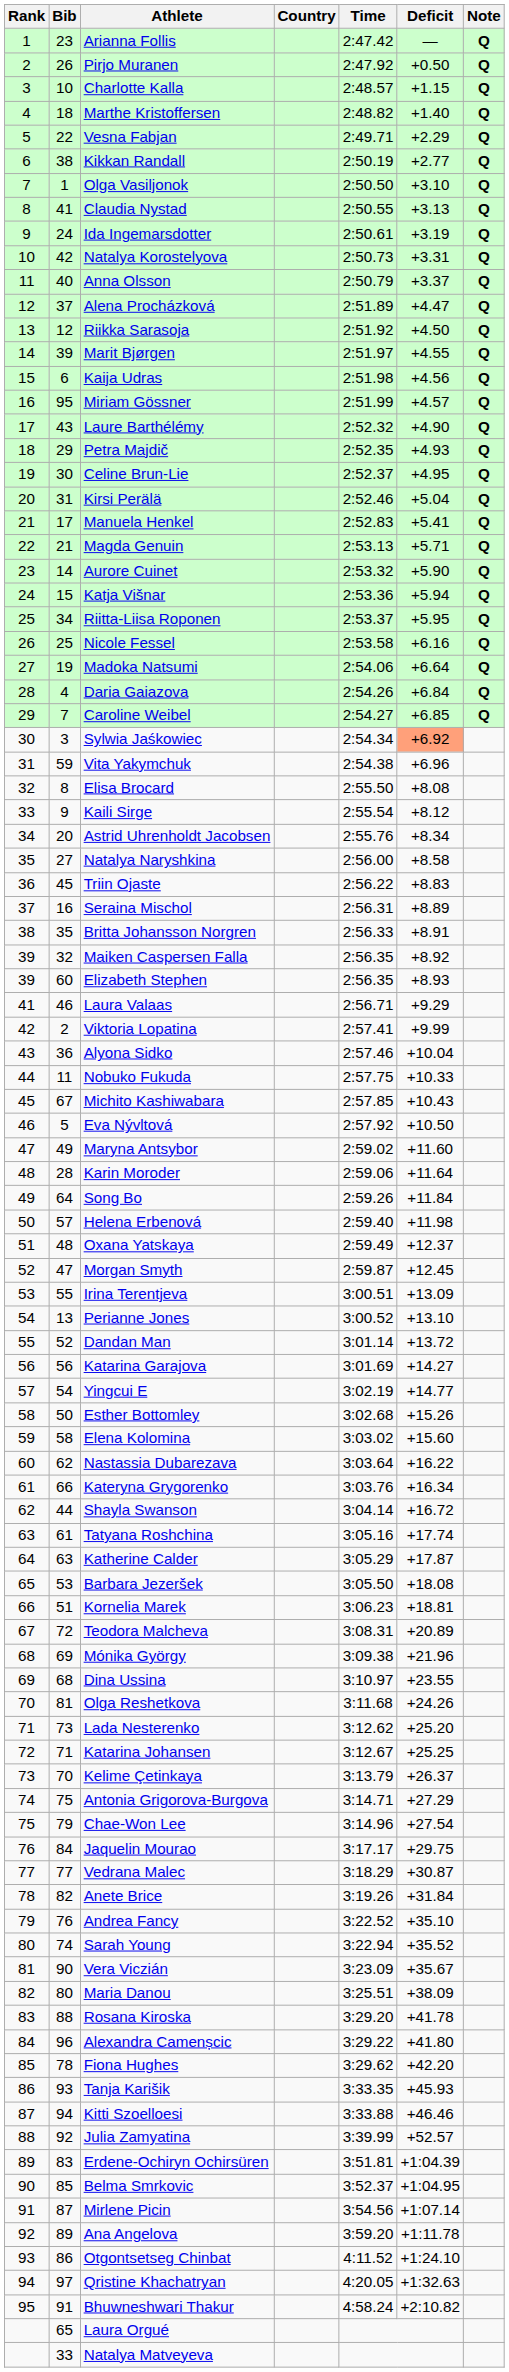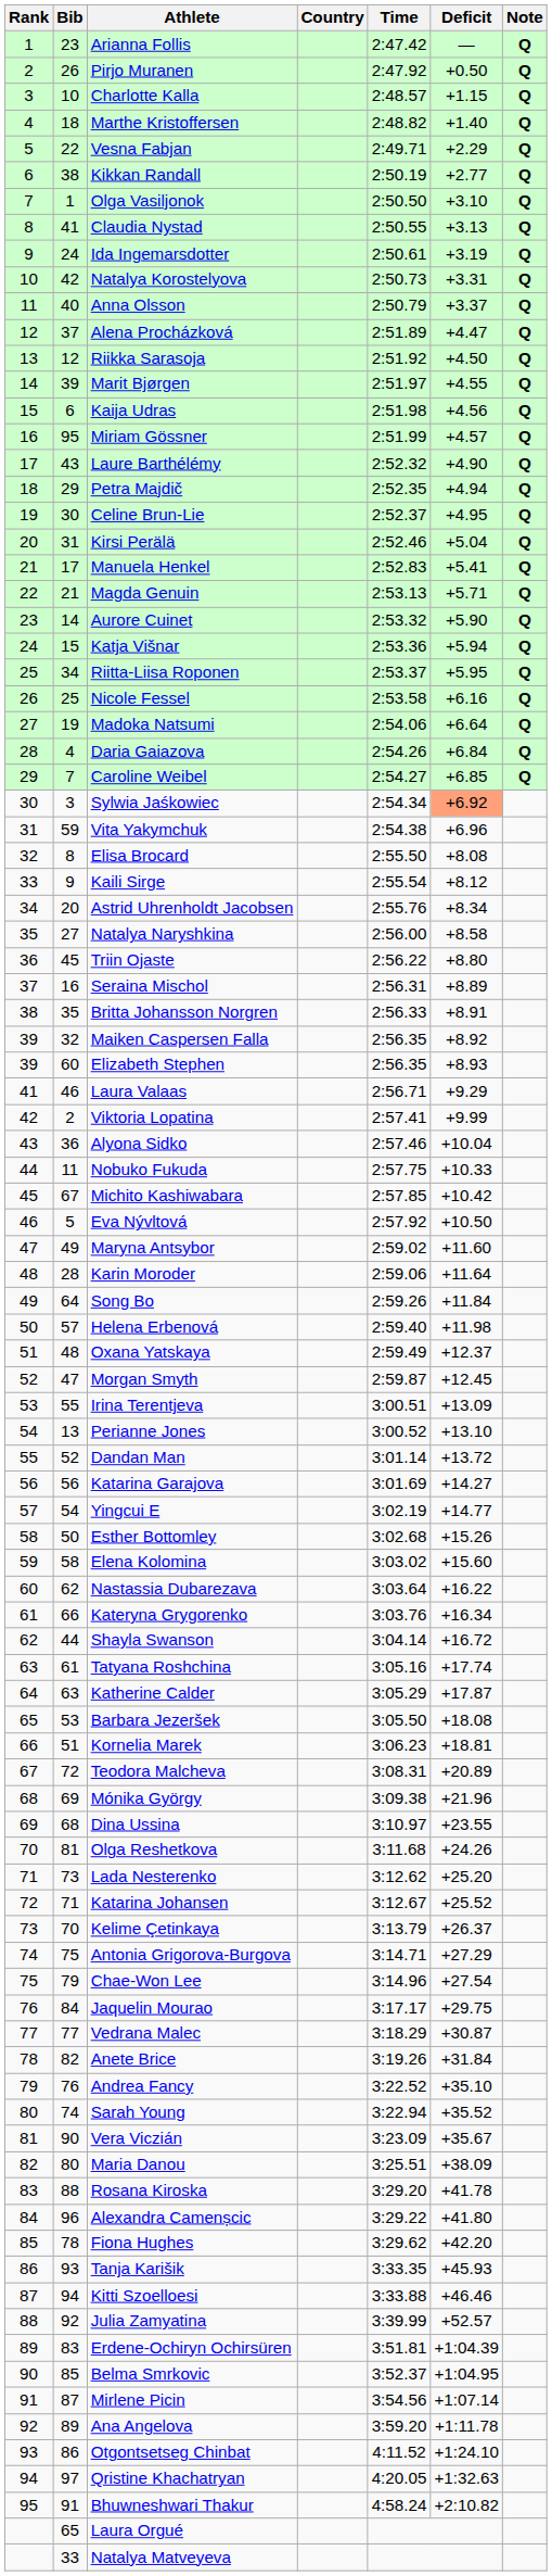 <table class="wikitable sortable" style="text-align:center">
 <tr>
 <th>Rank</th>
 <th>Bib</th>
 <th>Athlete</th>
 <th>Country</th>
 <th>Time</th>
 <th>Deficit</th>
 <th>Note</th>
 </tr>
 <tr bgcolor=ccffcc>
 <td>1</td>
 <td>23</td>
 <td align=left><a href='#'>Arianna Follis</a></td>
 <td align=left></td>
 <td>2:47.42</td>
 <td>—</td>
 <td><strong>Q</strong></td>
 </tr>
 <tr bgcolor=ccffcc>
 <td>2</td>
 <td>26</td>
 <td align=left><a href='#'>Pirjo Muranen</a></td>
 <td align=left></td>
 <td>2:47.92</td>
 <td>+0.50</td>
 <td><strong>Q</strong></td>
 </tr>
 <tr bgcolor=ccffcc>
 <td>3</td>
 <td>10</td>
 <td align=left><a href='#'>Charlotte Kalla</a></td>
 <td align=left></td>
 <td>2:48.57</td>
 <td>+1.15</td>
 <td><strong>Q</strong></td>
 </tr>
 <tr bgcolor=ccffcc>
 <td>4</td>
 <td>18</td>
 <td align=left><a href='#'>Marthe Kristoffersen</a></td>
 <td align=left></td>
 <td>2:48.82</td>
 <td>+1.40</td>
 <td><strong>Q</strong></td>
 </tr>
 <tr bgcolor=ccffcc>
 <td>5</td>
 <td>22</td>
 <td align=left><a href='#'>Vesna Fabjan</a></td>
 <td align=left></td>
 <td>2:49.71</td>
 <td>+2.29</td>
 <td><strong>Q</strong></td>
 </tr>
 <tr bgcolor=ccffcc>
 <td>6</td>
 <td>38</td>
 <td align=left><a href='#'>Kikkan Randall</a></td>
 <td align=left></td>
 <td>2:50.19</td>
 <td>+2.77</td>
 <td><strong>Q</strong></td>
 </tr>
 <tr bgcolor=ccffcc>
 <td>7</td>
 <td>1</td>
 <td align=left><a href='#'>Olga Vasiljonok</a></td>
 <td align=left></td>
 <td>2:50.50</td>
 <td>+3.10</td>
 <td><strong>Q</strong></td>
 </tr>
 <tr bgcolor=ccffcc>
 <td>8</td>
 <td>41</td>
 <td align=left><a href='#'>Claudia Nystad</a></td>
 <td align=left></td>
 <td>2:50.55</td>
 <td>+3.13</td>
 <td><strong>Q</strong></td>
 </tr>
 <tr bgcolor=ccffcc>
 <td>9</td>
 <td>24</td>
 <td align=left><a href='#'>Ida Ingemarsdotter</a></td>
 <td align=left></td>
 <td>2:50.61</td>
 <td>+3.19</td>
 <td><strong>Q</strong></td>
 </tr>
 <tr bgcolor=ccffcc>
 <td>10</td>
 <td>42</td>
 <td align=left><a href='#'>Natalya Korostelyova</a></td>
 <td align=left></td>
 <td>2:50.73</td>
 <td>+3.31</td>
 <td><strong>Q</strong></td>
 </tr>
 <tr bgcolor=ccffcc>
 <td>11</td>
 <td>40</td>
 <td align=left><a href='#'>Anna Olsson</a></td>
 <td align=left></td>
 <td>2:50.79</td>
 <td>+3.37</td>
 <td><strong>Q</strong></td>
 </tr>
 <tr bgcolor=ccffcc>
 <td>12</td>
 <td>37</td>
 <td align=left><a href='#'>Alena Procházková</a></td>
 <td align=left></td>
 <td>2:51.89</td>
 <td>+4.47</td>
 <td><strong>Q</strong></td>
 </tr>
 <tr bgcolor=ccffcc>
 <td>13</td>
 <td>12</td>
 <td align=left><a href='#'>Riikka Sarasoja</a></td>
 <td align=left></td>
 <td>2:51.92</td>
 <td>+4.50</td>
 <td><strong>Q</strong></td>
 </tr>
 <tr bgcolor=ccffcc>
 <td>14</td>
 <td>39</td>
 <td align=left><a href='#'>Marit Bjørgen</a></td>
 <td align=left></td>
 <td>2:51.97</td>
 <td>+4.55</td>
 <td><strong>Q</strong></td>
 </tr>
 <tr bgcolor=ccffcc>
 <td>15</td>
 <td>6</td>
 <td align=left><a href='#'>Kaija Udras</a></td>
 <td align=left></td>
 <td>2:51.98</td>
 <td>+4.56</td>
 <td><strong>Q</strong></td>
 </tr>
 <tr bgcolor=ccffcc>
 <td>16</td>
 <td>95</td>
 <td align=left><a href='#'>Miriam Gössner</a></td>
 <td align=left></td>
 <td>2:51.99</td>
 <td>+4.57</td>
 <td><strong>Q</strong></td>
 </tr>
 <tr bgcolor=ccffcc>
 <td>17</td>
 <td>43</td>
 <td align=left><a href='#'>Laure Barthélémy</a></td>
 <td align=left></td>
 <td>2:52.32</td>
 <td>+4.90</td>
 <td><strong>Q</strong></td>
 </tr>
 <tr bgcolor=ccffcc>
 <td>18</td>
 <td>29</td>
 <td align=left><a href='#'>Petra Majdič</a></td>
 <td align=left></td>
 <td>2:52.35</td>
-<td>+4.93</td>
+<td>+4.94</td>
 <td><strong>Q</strong></td>
 </tr>
 <tr bgcolor=ccffcc>
 <td>19</td>
 <td>30</td>
 <td align=left><a href='#'>Celine Brun-Lie</a></td>
 <td align=left></td>
 <td>2:52.37</td>
 <td>+4.95</td>
 <td><strong>Q</strong></td>
 </tr>
 <tr bgcolor=ccffcc>
 <td>20</td>
 <td>31</td>
 <td align=left><a href='#'>Kirsi Perälä</a></td>
 <td align=left></td>
 <td>2:52.46</td>
 <td>+5.04</td>
 <td><strong>Q</strong></td>
 </tr>
 <tr bgcolor=ccffcc>
 <td>21</td>
 <td>17</td>
 <td align=left><a href='#'>Manuela Henkel</a></td>
 <td align=left></td>
 <td>2:52.83</td>
 <td>+5.41</td>
 <td><strong>Q</strong></td>
 </tr>
 <tr bgcolor=ccffcc>
 <td>22</td>
 <td>21</td>
 <td align=left><a href='#'>Magda Genuin</a></td>
 <td align=left></td>
 <td>2:53.13</td>
 <td>+5.71</td>
 <td><strong>Q</strong></td>
 </tr>
 <tr bgcolor=ccffcc>
 <td>23</td>
 <td>14</td>
 <td align=left><a href='#'>Aurore Cuinet</a></td>
 <td align=left></td>
 <td>2:53.32</td>
 <td>+5.90</td>
 <td><strong>Q</strong></td>
 </tr>
 <tr bgcolor=ccffcc>
 <td>24</td>
 <td>15</td>
 <td align=left><a href='#'>Katja Višnar</a></td>
 <td align=left></td>
 <td>2:53.36</td>
 <td>+5.94</td>
 <td><strong>Q</strong></td>
 </tr>
 <tr bgcolor=ccffcc>
 <td>25</td>
 <td>34</td>
 <td align=left><a href='#'>Riitta-Liisa Roponen</a></td>
 <td align=left></td>
 <td>2:53.37</td>
 <td>+5.95</td>
 <td><strong>Q</strong></td>
 </tr>
 <tr bgcolor=ccffcc>
 <td>26</td>
 <td>25</td>
 <td align=left><a href='#'>Nicole Fessel</a></td>
 <td align=left></td>
 <td>2:53.58</td>
 <td>+6.16</td>
 <td><strong>Q</strong></td>
 </tr>
 <tr bgcolor=ccffcc>
 <td>27</td>
 <td>19</td>
 <td align=left><a href='#'>Madoka Natsumi</a></td>
 <td align=left></td>
 <td>2:54.06</td>
 <td>+6.64</td>
 <td><strong>Q</strong></td>
 </tr>
 <tr bgcolor=ccffcc>
 <td>28</td>
 <td>4</td>
 <td align=left><a href='#'>Daria Gaiazova</a></td>
 <td align=left></td>
 <td>2:54.26</td>
 <td>+6.84</td>
 <td><strong>Q</strong></td>
 </tr>
 <tr bgcolor=ccffcc>
 <td>29</td>
 <td>7</td>
 <td align=left><a href='#'>Caroline Weibel</a></td>
 <td align=left></td>
 <td>2:54.27</td>
 <td>+6.85</td>
 <td><strong>Q</strong></td>
 </tr>
 <tr>
 <td>30</td>
 <td>3</td>
 <td align=left><a href='#'>Sylwia Jaśkowiec</a></td>
 <td align=left></td>
 <td>2:54.34</td>
 <td style="background: lightsalmon;">+6.92</td>
 <td></td>
 </tr>
 <tr>
 <td>31</td>
 <td>59</td>
 <td align=left><a href='#'>Vita Yakymchuk</a></td>
 <td align=left></td>
 <td>2:54.38</td>
 <td>+6.96</td>
 <td></td>
 </tr>
 <tr>
 <td>32</td>
 <td>8</td>
 <td align=left><a href='#'>Elisa Brocard</a></td>
 <td align=left></td>
 <td>2:55.50</td>
 <td>+8.08</td>
 <td></td>
 </tr>
 <tr>
 <td>33</td>
 <td>9</td>
 <td align=left><a href='#'>Kaili Sirge</a></td>
 <td align=left></td>
 <td>2:55.54</td>
 <td>+8.12</td>
 <td></td>
 </tr>
 <tr>
 <td>34</td>
 <td>20</td>
 <td align=left><a href='#'>Astrid Uhrenholdt Jacobsen</a></td>
 <td align=left></td>
 <td>2:55.76</td>
 <td>+8.34</td>
 <td></td>
 </tr>
 <tr>
 <td>35</td>
 <td>27</td>
 <td align=left><a href='#'>Natalya Naryshkina</a></td>
 <td align=left></td>
 <td>2:56.00</td>
 <td>+8.58</td>
 <td></td>
 </tr>
 <tr>
 <td>36</td>
 <td>45</td>
 <td align=left><a href='#'>Triin Ojaste</a></td>
 <td align=left></td>
 <td>2:56.22</td>
-<td>+8.83</td>
+<td>+8.80</td>
 <td></td>
 </tr>
 <tr>
 <td>37</td>
 <td>16</td>
 <td align=left><a href='#'>Seraina Mischol</a></td>
 <td align=left></td>
 <td>2:56.31</td>
 <td>+8.89</td>
 <td></td>
 </tr>
 <tr>
 <td>38</td>
 <td>35</td>
 <td align=left><a href='#'>Britta Johansson Norgren</a></td>
 <td align=left></td>
 <td>2:56.33</td>
 <td>+8.91</td>
 <td></td>
 </tr>
 <tr>
 <td>39</td>
 <td>32</td>
 <td align=left><a href='#'>Maiken Caspersen Falla</a></td>
 <td align=left></td>
 <td>2:56.35</td>
 <td>+8.92</td>
 <td></td>
 </tr>
 <tr>
 <td>39</td>
 <td>60</td>
 <td align=left><a href='#'>Elizabeth Stephen</a></td>
 <td align=left></td>
 <td>2:56.35</td>
 <td>+8.93</td>
 <td></td>
 </tr>
 <tr>
 <td>41</td>
 <td>46</td>
 <td align=left><a href='#'>Laura Valaas</a></td>
 <td align=left></td>
 <td>2:56.71</td>
 <td>+9.29</td>
 <td></td>
 </tr>
 <tr>
 <td>42</td>
 <td>2</td>
 <td align=left><a href='#'>Viktoria Lopatina</a></td>
 <td align=left></td>
 <td>2:57.41</td>
 <td>+9.99</td>
 <td></td>
 </tr>
 <tr>
 <td>43</td>
 <td>36</td>
 <td align=left><a href='#'>Alyona Sidko</a></td>
 <td align=left></td>
 <td>2:57.46</td>
 <td>+10.04</td>
 <td></td>
 </tr>
 <tr>
 <td>44</td>
 <td>11</td>
 <td align=left><a href='#'>Nobuko Fukuda</a></td>
 <td align=left></td>
 <td>2:57.75</td>
 <td>+10.33</td>
 <td></td>
 </tr>
 <tr>
 <td>45</td>
 <td>67</td>
 <td align=left><a href='#'>Michito Kashiwabara</a></td>
 <td align=left></td>
 <td>2:57.85</td>
-<td>+10.43</td>
+<td>+10.42</td>
 <td></td>
 </tr>
 <tr>
 <td>46</td>
 <td>5</td>
 <td align=left><a href='#'>Eva Nývltová</a></td>
 <td align=left></td>
 <td>2:57.92</td>
 <td>+10.50</td>
 <td></td>
 </tr>
 <tr>
 <td>47</td>
 <td>49</td>
 <td align=left><a href='#'>Maryna Antsybor</a></td>
 <td align=left></td>
 <td>2:59.02</td>
 <td>+11.60</td>
 <td></td>
 </tr>
 <tr>
 <td>48</td>
 <td>28</td>
 <td align=left><a href='#'>Karin Moroder</a></td>
 <td align=left></td>
 <td>2:59.06</td>
 <td>+11.64</td>
 <td></td>
 </tr>
 <tr>
 <td>49</td>
 <td>64</td>
 <td align=left><a href='#'>Song Bo</a></td>
 <td align=left></td>
 <td>2:59.26</td>
 <td>+11.84</td>
 <td></td>
 </tr>
 <tr>
 <td>50</td>
 <td>57</td>
 <td align=left><a href='#'>Helena Erbenová</a></td>
 <td align=left></td>
 <td>2:59.40</td>
 <td>+11.98</td>
 <td></td>
 </tr>
 <tr>
 <td>51</td>
 <td>48</td>
 <td align=left><a href='#'>Oxana Yatskaya</a></td>
 <td align=left></td>
 <td>2:59.49</td>
 <td>+12.37</td>
 <td></td>
 </tr>
 <tr>
 <td>52</td>
 <td>47</td>
 <td align=left><a href='#'>Morgan Smyth</a></td>
 <td align=left></td>
 <td>2:59.87</td>
 <td>+12.45</td>
 <td></td>
 </tr>
 <tr>
 <td>53</td>
 <td>55</td>
 <td align=left><a href='#'>Irina Terentjeva</a></td>
 <td align=left></td>
 <td>3:00.51</td>
 <td>+13.09</td>
 <td></td>
 </tr>
 <tr>
 <td>54</td>
 <td>13</td>
 <td align=left><a href='#'>Perianne Jones</a></td>
 <td align=left></td>
 <td>3:00.52</td>
 <td>+13.10</td>
 <td></td>
 </tr>
 <tr>
 <td>55</td>
 <td>52</td>
 <td align=left><a href='#'>Dandan Man</a></td>
 <td align=left></td>
 <td>3:01.14</td>
 <td>+13.72</td>
 <td></td>
 </tr>
 <tr>
 <td>56</td>
 <td>56</td>
 <td align=left><a href='#'>Katarina Garajova</a></td>
 <td align=left></td>
 <td>3:01.69</td>
 <td>+14.27</td>
 <td></td>
 </tr>
 <tr>
 <td>57</td>
 <td>54</td>
 <td align=left><a href='#'>Yingcui E</a></td>
 <td align=left></td>
 <td>3:02.19</td>
 <td>+14.77</td>
 <td></td>
 </tr>
 <tr>
 <td>58</td>
 <td>50</td>
 <td align=left><a href='#'>Esther Bottomley</a></td>
 <td align=left></td>
 <td>3:02.68</td>
 <td>+15.26</td>
 <td></td>
 </tr>
 <tr>
 <td>59</td>
 <td>58</td>
 <td align=left><a href='#'>Elena Kolomina</a></td>
 <td align=left></td>
 <td>3:03.02</td>
 <td>+15.60</td>
 <td></td>
 </tr>
 <tr>
 <td>60</td>
 <td>62</td>
 <td align=left><a href='#'>Nastassia Dubarezava</a></td>
 <td align=left></td>
 <td>3:03.64</td>
 <td>+16.22</td>
 <td></td>
 </tr>
 <tr>
 <td>61</td>
 <td>66</td>
 <td align=left><a href='#'>Kateryna Grygorenko</a></td>
 <td align=left></td>
 <td>3:03.76</td>
 <td>+16.34</td>
 <td></td>
 </tr>
 <tr>
 <td>62</td>
 <td>44</td>
 <td align=left><a href='#'>Shayla Swanson</a></td>
 <td align=left></td>
 <td>3:04.14</td>
 <td>+16.72</td>
 <td></td>
 </tr>
 <tr>
 <td>63</td>
 <td>61</td>
 <td align=left><a href='#'>Tatyana Roshchina</a></td>
 <td align=left></td>
 <td>3:05.16</td>
 <td>+17.74</td>
 <td></td>
 </tr>
 <tr>
 <td>64</td>
 <td>63</td>
 <td align=left><a href='#'>Katherine Calder</a></td>
 <td align=left></td>
 <td>3:05.29</td>
 <td>+17.87</td>
 <td></td>
 </tr>
 <tr>
 <td>65</td>
 <td>53</td>
 <td align=left><a href='#'>Barbara Jezeršek</a></td>
 <td align=left></td>
 <td>3:05.50</td>
 <td>+18.08</td>
 <td></td>
 </tr>
 <tr>
 <td>66</td>
 <td>51</td>
 <td align=left><a href='#'>Kornelia Marek</a></td>
 <td align=left></td>
 <td>3:06.23</td>
 <td>+18.81</td>
 <td></td>
 </tr>
 <tr>
 <td>67</td>
 <td>72</td>
 <td align=left><a href='#'>Teodora Malcheva</a></td>
 <td align=left></td>
 <td>3:08.31</td>
 <td>+20.89</td>
 <td></td>
 </tr>
 <tr>
 <td>68</td>
 <td>69</td>
 <td align=left><a href='#'>Mónika György</a></td>
 <td align=left></td>
 <td>3:09.38</td>
 <td>+21.96</td>
 <td></td>
 </tr>
 <tr>
 <td>69</td>
 <td>68</td>
 <td align=left><a href='#'>Dina Ussina</a></td>
 <td align=left></td>
 <td>3:10.97</td>
 <td>+23.55</td>
 <td></td>
 </tr>
 <tr>
 <td>70</td>
 <td>81</td>
 <td align=left><a href='#'>Olga Reshetkova</a></td>
 <td align=left></td>
 <td>3:11.68</td>
 <td>+24.26</td>
 <td></td>
 </tr>
 <tr>
 <td>71</td>
 <td>73</td>
 <td align=left><a href='#'>Lada Nesterenko</a></td>
 <td align=left></td>
 <td>3:12.62</td>
 <td>+25.20</td>
 <td></td>
 </tr>
 <tr>
 <td>72</td>
 <td>71</td>
 <td align=left><a href='#'>Katarina Johansen</a></td>
 <td align=left></td>
 <td>3:12.67</td>
-<td>+25.25</td>
+<td>+25.52</td>
 <td></td>
 </tr>
 <tr>
 <td>73</td>
 <td>70</td>
 <td align=left><a href='#'>Kelime Çetinkaya</a></td>
 <td align=left></td>
 <td>3:13.79</td>
 <td>+26.37</td>
 <td></td>
 </tr>
 <tr>
 <td>74</td>
 <td>75</td>
 <td align=left><a href='#'>Antonia Grigorova-Burgova</a></td>
 <td align=left></td>
 <td>3:14.71</td>
 <td>+27.29</td>
 <td></td>
 </tr>
 <tr>
 <td>75</td>
 <td>79</td>
 <td align=left><a href='#'>Chae-Won Lee</a></td>
 <td align=left></td>
 <td>3:14.96</td>
 <td>+27.54</td>
 <td></td>
 </tr>
 <tr>
 <td>76</td>
 <td>84</td>
 <td align=left><a href='#'>Jaquelin Mourao</a></td>
 <td align=left></td>
 <td>3:17.17</td>
 <td>+29.75</td>
 <td></td>
 </tr>
 <tr>
 <td>77</td>
 <td>77</td>
 <td align=left><a href='#'>Vedrana Malec</a></td>
 <td align=left></td>
 <td>3:18.29</td>
 <td>+30.87</td>
 <td></td>
 </tr>
 <tr>
 <td>78</td>
 <td>82</td>
 <td align=left><a href='#'>Anete Brice</a></td>
 <td align=left></td>
 <td>3:19.26</td>
 <td>+31.84</td>
 <td></td>
 </tr>
 <tr>
 <td>79</td>
 <td>76</td>
 <td align=left><a href='#'>Andrea Fancy</a></td>
 <td align=left></td>
 <td>3:22.52</td>
 <td>+35.10</td>
 <td></td>
 </tr>
 <tr>
 <td>80</td>
 <td>74</td>
 <td align=left><a href='#'>Sarah Young</a></td>
 <td align=left></td>
 <td>3:22.94</td>
 <td>+35.52</td>
 <td></td>
 </tr>
 <tr>
 <td>81</td>
 <td>90</td>
 <td align=left><a href='#'>Vera Viczián</a></td>
 <td align=left></td>
 <td>3:23.09</td>
 <td>+35.67</td>
 <td></td>
 </tr>
 <tr>
 <td>82</td>
 <td>80</td>
 <td align=left><a href='#'>Maria Danou</a></td>
 <td align=left></td>
 <td>3:25.51</td>
 <td>+38.09</td>
 <td></td>
 </tr>
 <tr>
 <td>83</td>
 <td>88</td>
 <td align=left><a href='#'>Rosana Kiroska</a></td>
 <td align=left></td>
 <td>3:29.20</td>
 <td>+41.78</td>
 <td></td>
 </tr>
 <tr>
 <td>84</td>
 <td>96</td>
 <td align=left><a href='#'>Alexandra Camenșcic</a></td>
 <td align=left></td>
 <td>3:29.22</td>
 <td>+41.80</td>
 <td></td>
 </tr>
 <tr>
 <td>85</td>
 <td>78</td>
 <td align=left><a href='#'>Fiona Hughes</a></td>
 <td align=left></td>
 <td>3:29.62</td>
 <td>+42.20</td>
 <td></td>
 </tr>
 <tr>
 <td>86</td>
 <td>93</td>
 <td align=left><a href='#'>Tanja Karišik</a></td>
 <td align=left></td>
 <td>3:33.35</td>
 <td>+45.93</td>
 <td></td>
 </tr>
 <tr>
 <td>87</td>
 <td>94</td>
 <td align=left><a href='#'>Kitti Szoelloesi</a></td>
 <td align=left></td>
 <td>3:33.88</td>
 <td>+46.46</td>
 <td></td>
 </tr>
 <tr>
 <td>88</td>
 <td>92</td>
 <td align=left><a href='#'>Julia Zamyatina</a></td>
 <td align=left></td>
 <td>3:39.99</td>
 <td>+52.57</td>
 <td></td>
 </tr>
 <tr>
 <td>89</td>
 <td>83</td>
 <td align=left><a href='#'>Erdene-Ochiryn Ochirsüren</a></td>
 <td align=left></td>
 <td>3:51.81</td>
 <td>+1:04.39</td>
 <td></td>
 </tr>
 <tr>
 <td>90</td>
 <td>85</td>
 <td align=left><a href='#'>Belma Smrkovic</a></td>
 <td align=left></td>
 <td>3:52.37</td>
 <td>+1:04.95</td>
 <td></td>
 </tr>
 <tr>
 <td>91</td>
 <td>87</td>
 <td align=left><a href='#'>Mirlene Picin</a></td>
 <td align=left></td>
 <td>3:54.56</td>
 <td>+1:07.14</td>
 <td></td>
 </tr>
 <tr>
 <td>92</td>
 <td>89</td>
 <td align=left><a href='#'>Ana Angelova</a></td>
 <td align=left></td>
 <td>3:59.20</td>
 <td>+1:11.78</td>
 <td></td>
 </tr>
 <tr>
 <td>93</td>
 <td>86</td>
 <td align=left><a href='#'>Otgontsetseg Chinbat</a></td>
 <td align=left></td>
 <td>4:11.52</td>
 <td>+1:24.10</td>
 <td></td>
 </tr>
 <tr>
 <td>94</td>
 <td>97</td>
 <td align=left><a href='#'>Qristine Khachatryan</a></td>
 <td align=left></td>
 <td>4:20.05</td>
 <td>+1:32.63</td>
 <td></td>
 </tr>
 <tr>
 <td>95</td>
 <td>91</td>
 <td align=left><a href='#'>Bhuwneshwari Thakur</a></td>
 <td align=left></td>
 <td>4:58.24</td>
 <td>+2:10.82</td>
 <td></td>
 </tr>
 <tr>
 <td></td>
 <td>65</td>
 <td align=left><a href='#'>Laura Orgué</a></td>
 <td align=left></td>
 <td colspan="2"></td>
 <td></td>
 </tr>
 <tr>
 <td></td>
 <td>33</td>
 <td align=left><a href='#'>Natalya Matveyeva</a></td>
 <td align=left></td>
 <td colspan="2"></td>
 <td></td>
 </tr>
 </table>
